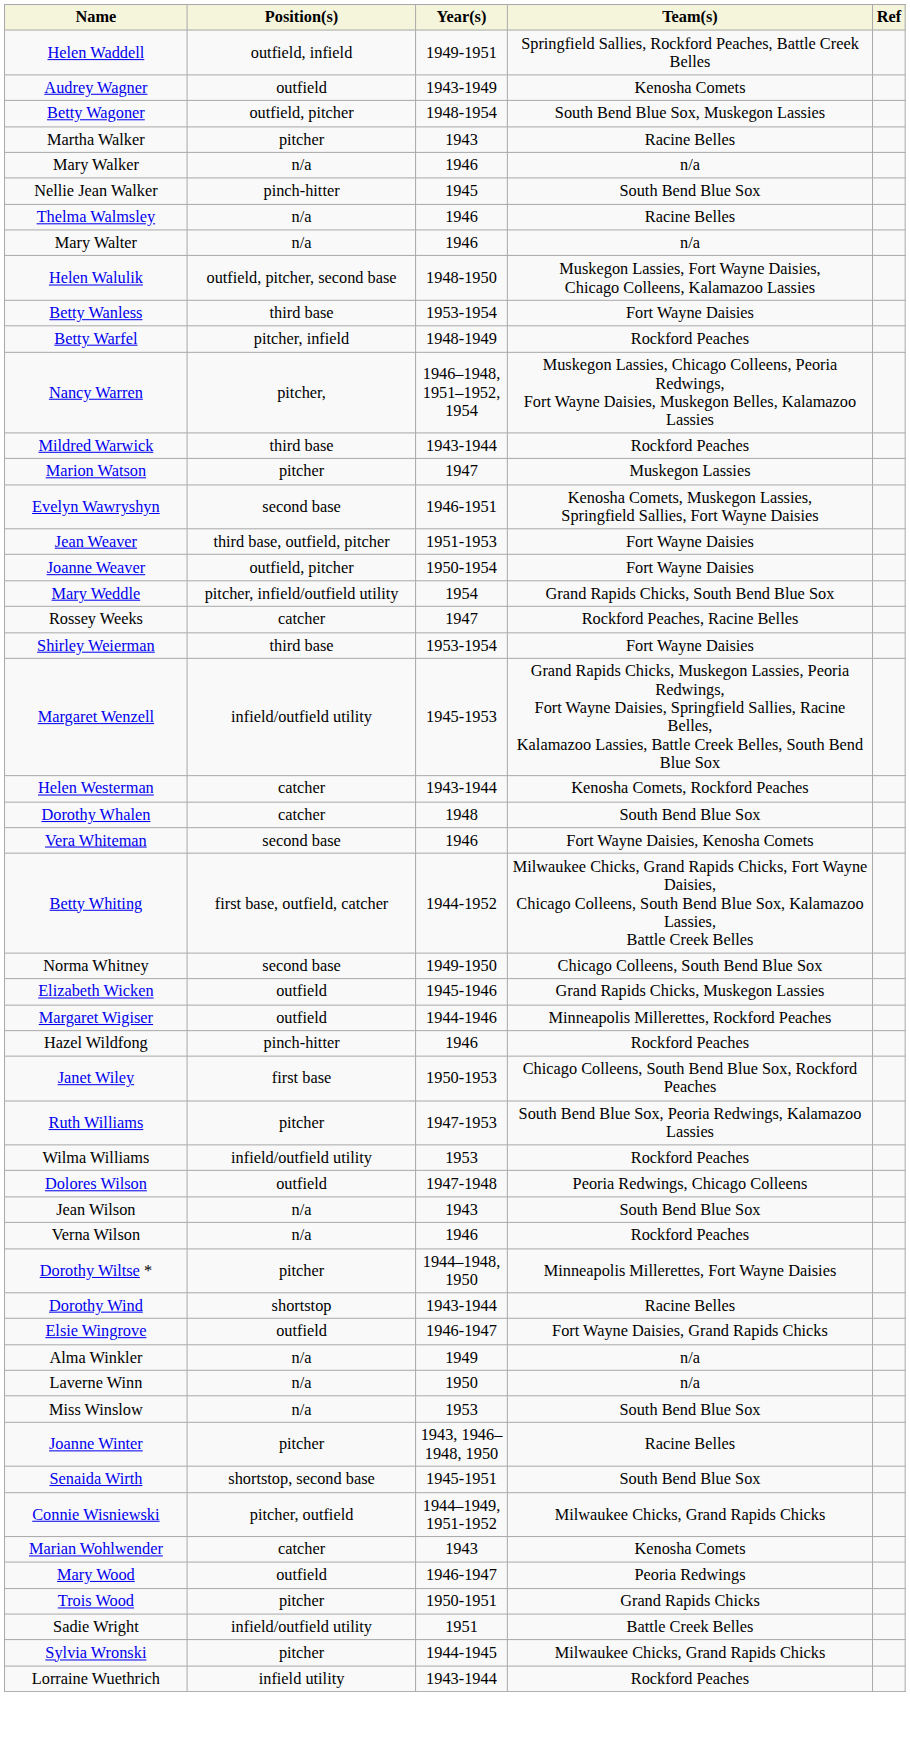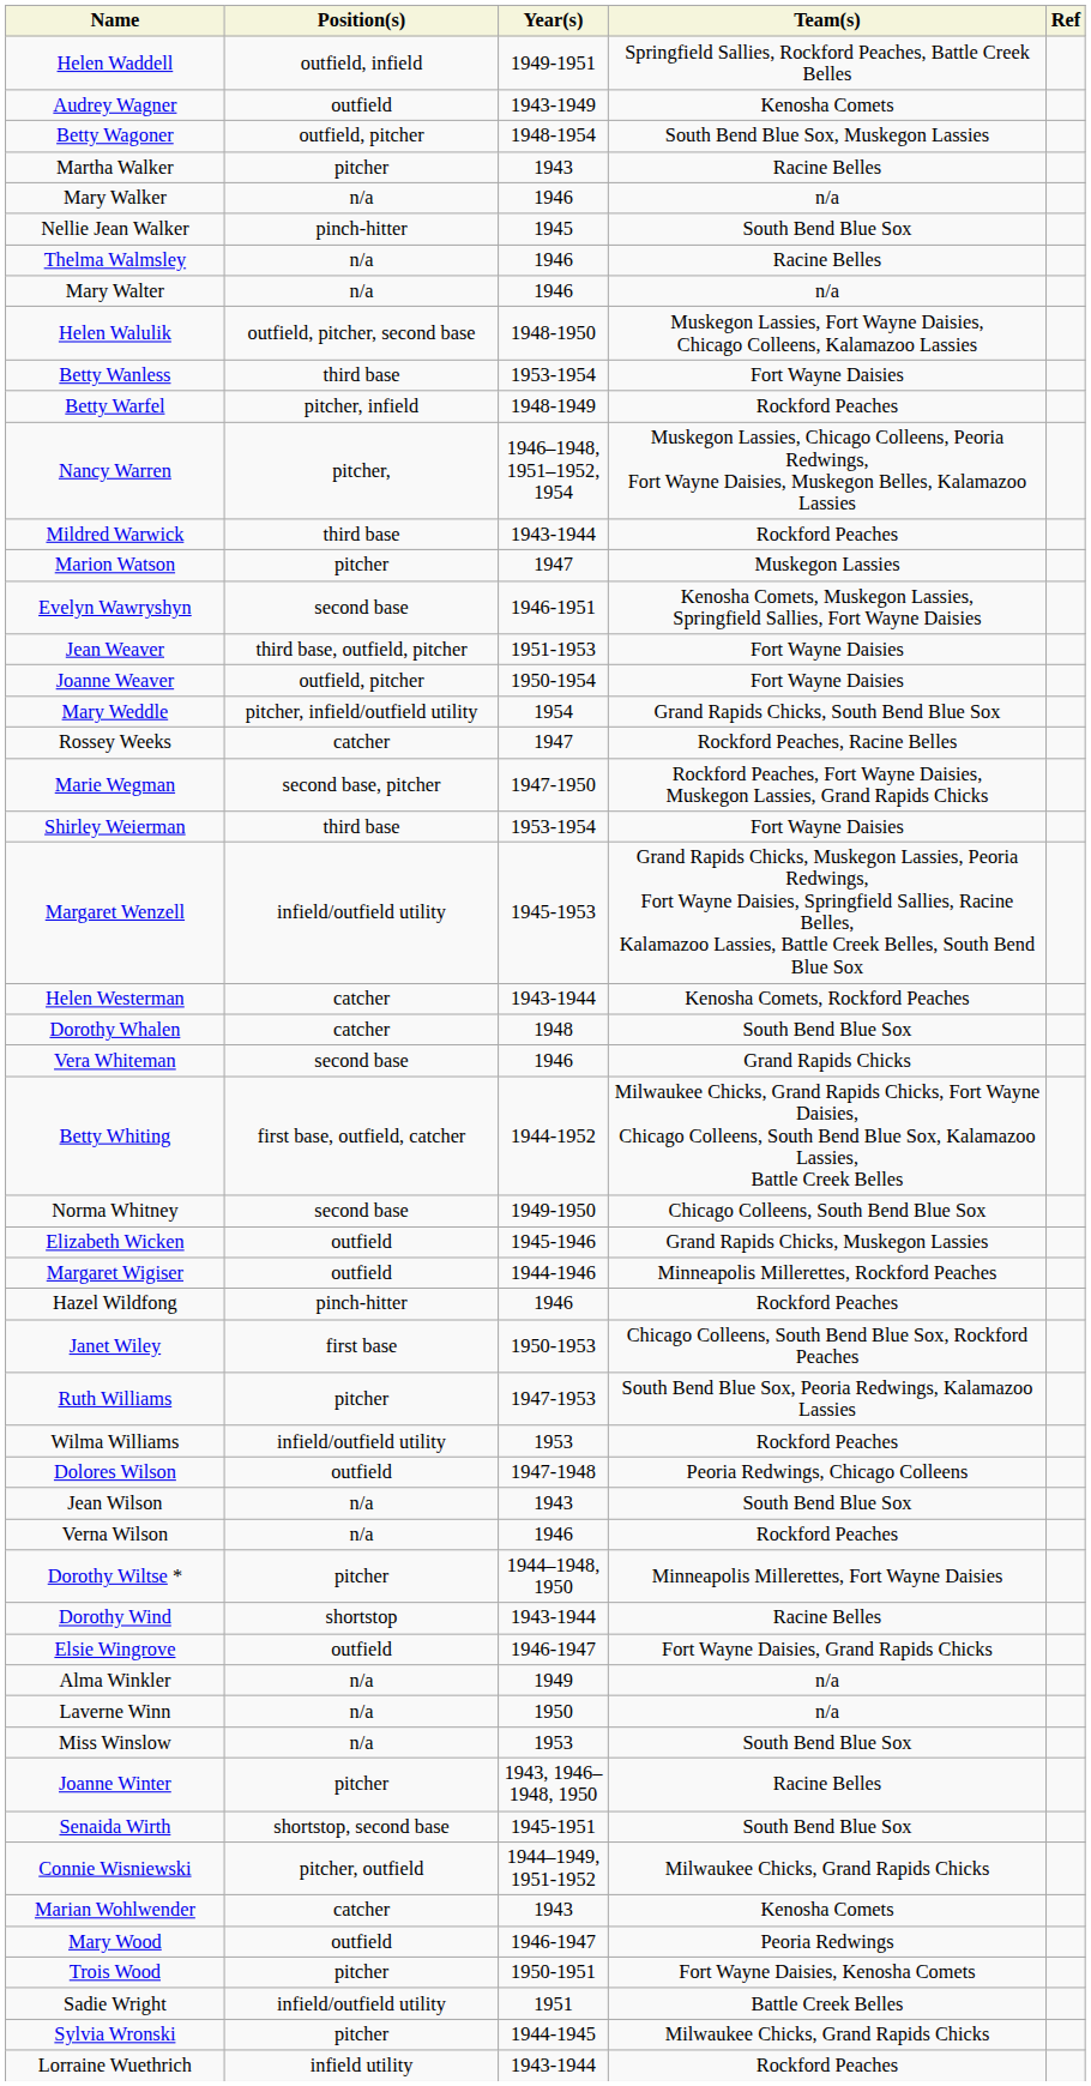 <table class="wikitable" style="width: 100%">
 <tr>
 <th style="background:#F5F5DC;" width=20%>Name</th>
 <th width=25% style="background:#F5F5DC;">Position(s)</th>
 <th width=10% style="background:#F5F5DC;">Year(s)</th>
 <th width=40% style="background:#F5F5DC;">Team(s)</th>
 <th width=3% style="background:#F5F5DC;">Ref</th>
 </tr>
 <tr align=center>
 <td><a href='#'>Helen Waddell</a></td>
 <td>outfield, infield</td>
 <td>1949-1951</td>
 <td>Springfield Sallies, Rockford Peaches, Battle Creek Belles</td>
 <td></td>
 </tr>
 <tr align=center>
 <td><a href='#'>Audrey Wagner</a></td>
 <td>outfield</td>
 <td>1943-1949</td>
 <td>Kenosha Comets</td>
 <td></td>
 </tr>
 <tr align=center>
 <td><a href='#'>Betty Wagoner</a></td>
 <td>outfield, pitcher</td>
 <td>1948-1954</td>
 <td>South Bend Blue Sox, Muskegon Lassies</td>
 <td></td>
 </tr>
 <tr align=center>
 <td>Martha Walker</td>
 <td>pitcher</td>
 <td>1943</td>
 <td>Racine Belles</td>
 <td></td>
 </tr>
 <tr align=center>
 <td>Mary Walker</td>
 <td>n/a</td>
 <td>1946</td>
 <td>n/a</td>
 <td></td>
 </tr>
 <tr align=center>
 <td>Nellie Jean Walker</td>
 <td>pinch-hitter</td>
 <td>1945</td>
 <td>South Bend Blue Sox</td>
 <td></td>
 </tr>
 <tr align=center>
 <td><a href='#'>Thelma Walmsley</a></td>
 <td>n/a</td>
 <td>1946</td>
 <td>Racine Belles</td>
 <td></td>
 </tr>
 <tr align=center>
 <td>Mary Walter</td>
 <td>n/a</td>
 <td>1946</td>
 <td>n/a</td>
 <td></td>
 </tr>
 <tr align=center>
 <td><a href='#'>Helen Walulik</a></td>
 <td>outfield, pitcher, second base</td>
 <td>1948-1950</td>
 <td>Muskegon Lassies, Fort Wayne Daisies,<br>Chicago Colleens, Kalamazoo Lassies</td>
 <td></td>
 </tr>
 <tr align=center>
 <td><a href='#'>Betty Wanless</a></td>
 <td>third base</td>
 <td>1953-1954</td>
 <td>Fort Wayne Daisies</td>
 <td></td>
 </tr>
 <tr align=center>
 <td><a href='#'>Betty Warfel</a></td>
 <td>pitcher, infield</td>
 <td>1948-1949</td>
 <td>Rockford Peaches</td>
 <td></td>
 </tr>
 <tr align=center>
 <td><a href='#'>Nancy Warren</a></td>
 <td>pitcher,</td>
 <td>1946–1948, 1951–1952, 1954</td>
 <td>Muskegon Lassies, Chicago Colleens, Peoria Redwings,<br>Fort Wayne Daisies, Muskegon Belles, Kalamazoo Lassies</td>
 <td></td>
 </tr>
 <tr align=center>
 <td><a href='#'>Mildred Warwick</a></td>
 <td>third base</td>
 <td>1943-1944</td>
 <td>Rockford Peaches</td>
 <td></td>
 </tr>
 <tr align=center>
 <td><a href='#'>Marion Watson</a></td>
 <td>pitcher</td>
 <td>1947</td>
 <td>Muskegon Lassies</td>
 <td></td>
 </tr>
 <tr align=center>
 <td><a href='#'>Evelyn Wawryshyn</a></td>
 <td>second base</td>
 <td>1946-1951</td>
 <td>Kenosha Comets, Muskegon Lassies,<br>Springfield Sallies, Fort Wayne Daisies</td>
 <td></td>
 </tr>
 <tr align=center>
 <td><a href='#'>Jean Weaver</a></td>
 <td>third base, outfield, pitcher</td>
 <td>1951-1953</td>
 <td>Fort Wayne Daisies</td>
 <td></td>
 </tr>
 <tr align=center>
 <td><a href='#'>Joanne Weaver</a></td>
 <td>outfield, pitcher</td>
 <td>1950-1954</td>
 <td>Fort Wayne Daisies</td>
 <td></td>
 </tr>
 <tr align=center>
 <td><a href='#'>Mary Weddle</a></td>
 <td>pitcher, infield/outfield utility</td>
 <td>1954</td>
 <td>Grand Rapids Chicks, South Bend Blue Sox</td>
 <td></td>
 </tr>
 <tr align=center>
 <td>Rossey Weeks</td>
 <td>catcher</td>
 <td>1947</td>
 <td>Rockford Peaches, Racine Belles</td>
 <td></td>
 </tr>
 <tr align=center>
+<td><a href='#'>Marie Wegman</a></td>
+<td>second base, pitcher</td>
+<td>1947-1950</td>
+<td>Rockford Peaches, Fort Wayne Daisies,<br>Muskegon Lassies, Grand Rapids Chicks</td>
+<td></td>
+</tr>
+<tr align=center>
 <td><a href='#'>Shirley Weierman</a></td>
 <td>third base</td>
 <td>1953-1954</td>
 <td>Fort Wayne Daisies</td>
 <td></td>
 </tr>
 <tr align=center>
 <td><a href='#'>Margaret Wenzell</a></td>
 <td>infield/outfield utility</td>
 <td>1945-1953</td>
 <td>Grand Rapids Chicks, Muskegon Lassies, Peoria Redwings,<br>Fort Wayne Daisies, Springfield Sallies, Racine Belles,<br>Kalamazoo Lassies, Battle Creek Belles, South Bend Blue Sox</td>
 <td></td>
 </tr>
 <tr align=center>
 <td><a href='#'>Helen Westerman</a></td>
 <td>catcher</td>
 <td>1943-1944</td>
 <td>Kenosha Comets, Rockford Peaches</td>
 <td></td>
 </tr>
 <tr align=center>
 <td><a href='#'>Dorothy Whalen</a></td>
 <td>catcher</td>
 <td>1948</td>
 <td>South Bend Blue Sox</td>
 <td></td>
 </tr>
 <tr align=center>
 <td><a href='#'>Vera Whiteman</a></td>
 <td>second base</td>
 <td>1946</td>
-<td>Fort Wayne Daisies, Kenosha Comets</td>
+<td>Grand Rapids Chicks</td>
 <td></td>
 </tr>
 <tr align=center>
 <td><a href='#'>Betty Whiting</a></td>
 <td>first base, outfield, catcher</td>
 <td>1944-1952</td>
 <td>Milwaukee Chicks, Grand Rapids Chicks, Fort Wayne Daisies,<br>Chicago Colleens, South Bend Blue Sox, Kalamazoo Lassies,<br>Battle Creek Belles</td>
 <td></td>
 </tr>
 <tr align=center>
 <td>Norma Whitney</td>
 <td>second base</td>
 <td>1949-1950</td>
 <td>Chicago Colleens, South Bend Blue Sox</td>
 <td></td>
 </tr>
 <tr align=center>
 <td><a href='#'>Elizabeth Wicken</a></td>
 <td>outfield</td>
 <td>1945-1946</td>
 <td>Grand Rapids Chicks, Muskegon Lassies</td>
 <td></td>
 </tr>
 <tr align=center>
 <td><a href='#'>Margaret Wigiser</a></td>
 <td>outfield</td>
 <td>1944-1946</td>
 <td>Minneapolis Millerettes, Rockford Peaches</td>
 <td></td>
 </tr>
 <tr align=center>
 <td>Hazel Wildfong</td>
 <td>pinch-hitter</td>
 <td>1946</td>
 <td>Rockford Peaches</td>
 <td></td>
 </tr>
 <tr align=center>
 <td><a href='#'>Janet Wiley</a></td>
 <td>first base</td>
 <td>1950-1953</td>
 <td>Chicago Colleens, South Bend Blue Sox, Rockford Peaches</td>
 <td></td>
 </tr>
 <tr align=center>
 <td><a href='#'>Ruth Williams</a></td>
 <td>pitcher</td>
 <td>1947-1953</td>
 <td>South Bend Blue Sox, Peoria Redwings, Kalamazoo Lassies</td>
 <td></td>
 </tr>
 <tr align=center>
 <td>Wilma Williams</td>
 <td>infield/outfield utility</td>
 <td>1953</td>
 <td>Rockford Peaches</td>
 <td></td>
 </tr>
 <tr align=center>
 <td><a href='#'>Dolores Wilson</a></td>
 <td>outfield</td>
 <td>1947-1948</td>
 <td>Peoria Redwings, Chicago Colleens</td>
 <td></td>
 </tr>
 <tr align=center>
 <td>Jean Wilson</td>
 <td>n/a</td>
 <td>1943</td>
 <td>South Bend Blue Sox</td>
 <td></td>
 </tr>
 <tr align=center>
 <td>Verna Wilson</td>
 <td>n/a</td>
 <td>1946</td>
 <td>Rockford Peaches</td>
 <td></td>
 </tr>
 <tr align=center>
 <td><a href='#'>Dorothy Wiltse</a> *</td>
 <td>pitcher</td>
 <td>1944–1948, 1950</td>
 <td>Minneapolis Millerettes, Fort Wayne Daisies</td>
 <td></td>
 </tr>
 <tr align=center>
 <td><a href='#'>Dorothy Wind</a></td>
 <td>shortstop</td>
 <td>1943-1944</td>
 <td>Racine Belles</td>
 <td></td>
 </tr>
 <tr align=center>
 <td><a href='#'>Elsie Wingrove</a></td>
 <td>outfield</td>
 <td>1946-1947</td>
 <td>Fort Wayne Daisies, Grand Rapids Chicks</td>
 <td></td>
 </tr>
 <tr align=center>
 <td>Alma Winkler</td>
 <td>n/a</td>
 <td>1949</td>
 <td>n/a</td>
 <td></td>
 </tr>
 <tr align=center>
 <td>Laverne Winn</td>
 <td>n/a</td>
 <td>1950</td>
 <td>n/a</td>
 <td></td>
 </tr>
 <tr align=center>
 <td>Miss Winslow</td>
 <td>n/a</td>
 <td>1953</td>
 <td>South Bend Blue Sox</td>
 <td></td>
 </tr>
 <tr align=center>
 <td><a href='#'>Joanne Winter</a></td>
 <td>pitcher</td>
 <td>1943, 1946–1948, 1950</td>
 <td>Racine Belles</td>
 <td></td>
 </tr>
 <tr align=center>
 <td><a href='#'>Senaida Wirth</a></td>
 <td>shortstop, second base</td>
 <td>1945-1951</td>
 <td>South Bend Blue Sox</td>
 <td></td>
 </tr>
 <tr align=center>
 <td><a href='#'>Connie Wisniewski</a></td>
 <td>pitcher, outfield</td>
 <td>1944–1949, 1951-1952</td>
 <td>Milwaukee Chicks, Grand Rapids Chicks</td>
 <td></td>
 </tr>
 <tr align=center>
 <td><a href='#'>Marian Wohlwender</a></td>
 <td>catcher</td>
 <td>1943</td>
 <td>Kenosha Comets</td>
 <td></td>
 </tr>
 <tr align=center>
 <td><a href='#'>Mary Wood</a></td>
 <td>outfield</td>
 <td>1946-1947</td>
 <td>Peoria Redwings</td>
 <td></td>
 </tr>
 <tr align=center>
 <td><a href='#'>Trois Wood</a></td>
 <td>pitcher</td>
 <td>1950-1951</td>
-<td>Grand Rapids Chicks</td>
+<td>Fort Wayne Daisies, Kenosha Comets</td>
 <td></td>
 </tr>
 <tr align=center>
 <td>Sadie Wright</td>
 <td>infield/outfield utility</td>
 <td>1951</td>
 <td>Battle Creek Belles</td>
 <td></td>
 </tr>
 <tr align=center>
 <td><a href='#'>Sylvia Wronski</a></td>
 <td>pitcher</td>
 <td>1944-1945</td>
 <td>Milwaukee Chicks, Grand Rapids Chicks</td>
 <td></td>
 </tr>
 <tr align=center>
 <td>Lorraine Wuethrich</td>
 <td>infield utility</td>
 <td>1943-1944</td>
 <td>Rockford Peaches</td>
 <td></td>
 </tr>
 </table>
